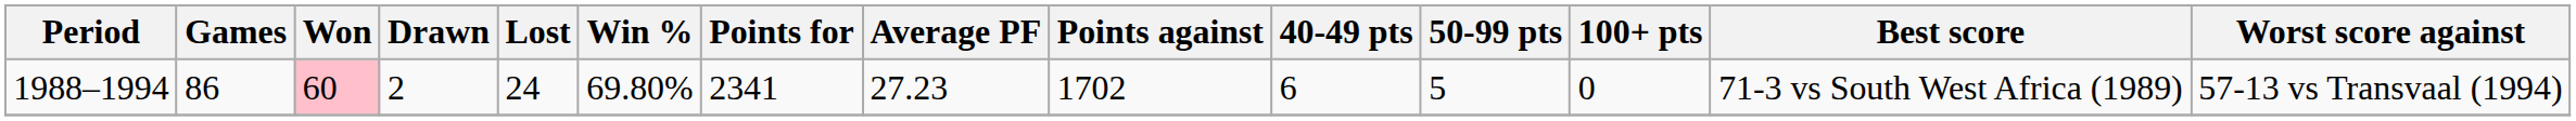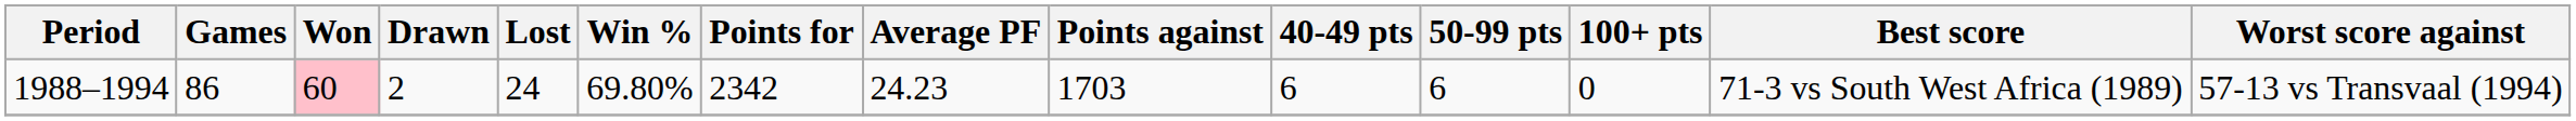 <table class="wikitable">
 <tr>
 <th>Period</th>
 <th>Games</th>
 <th>Won</th>
 <th>Drawn</th>
 <th>Lost</th>
 <th>Win %</th>
 <th>Points for</th>
 <th>Average PF</th>
 <th>Points against</th>
 <th>40-49 pts</th>
 <th>50-99 pts</th>
 <th>100+ pts</th>
 <th>Best score</th>
 <th>Worst score against</th>
 </tr>
 <tr>
 <td>1988–1994</td>
 <td>86</td>
 <td style="background: pink;">60</td>
 <td>2</td>
 <td>24</td>
 <td>69.80%</td>
-<td>2341</td>
-<td>27.23</td>
-<td>1702</td>
+<td>2342</td>
+<td>24.23</td>
+<td>1703</td>
 <td>6</td>
-<td>5</td>
+<td>6</td>
 <td>0</td>
 <td>71-3 vs South West Africa (1989)</td>
 <td>57-13 vs Transvaal (1994)</td>
 </tr>
 <tr>
 </tr>
 </table>
